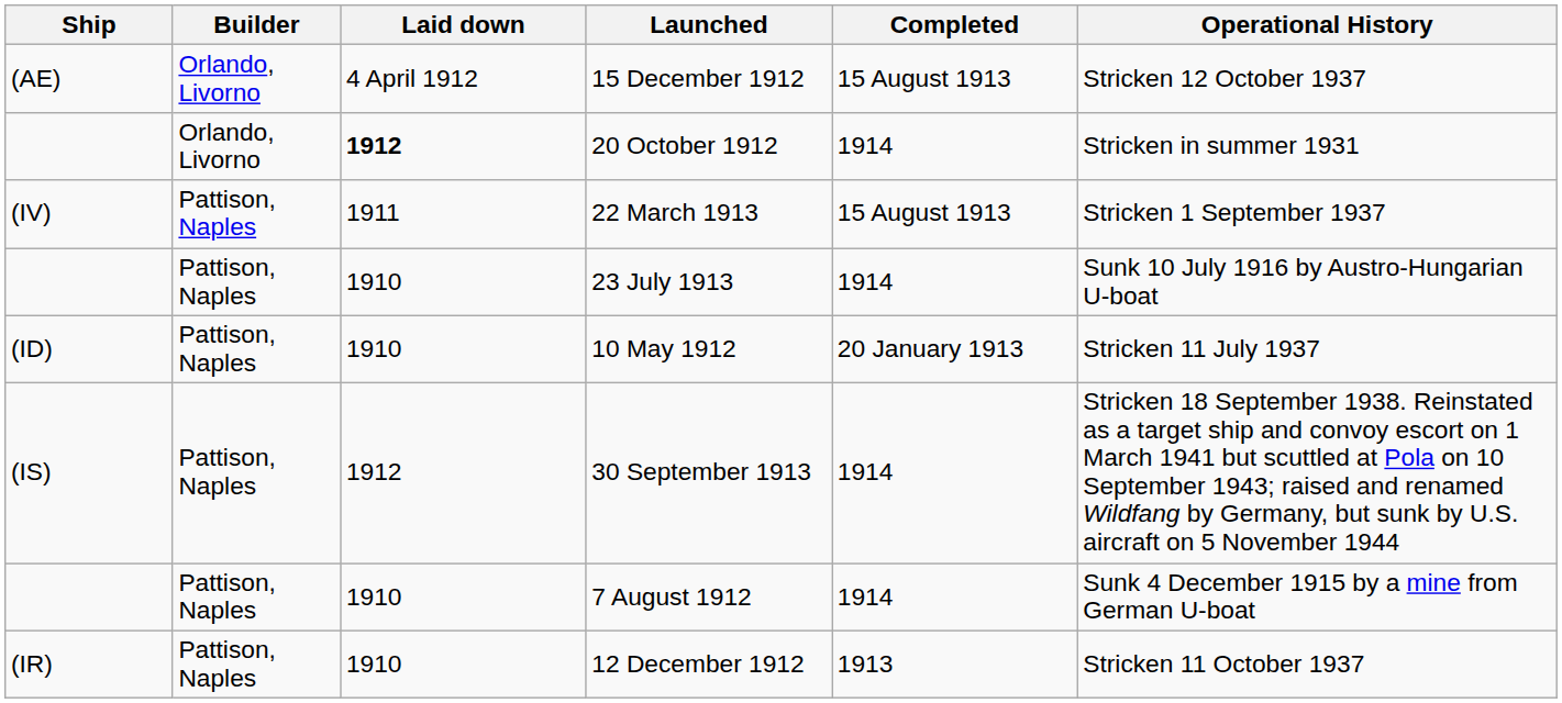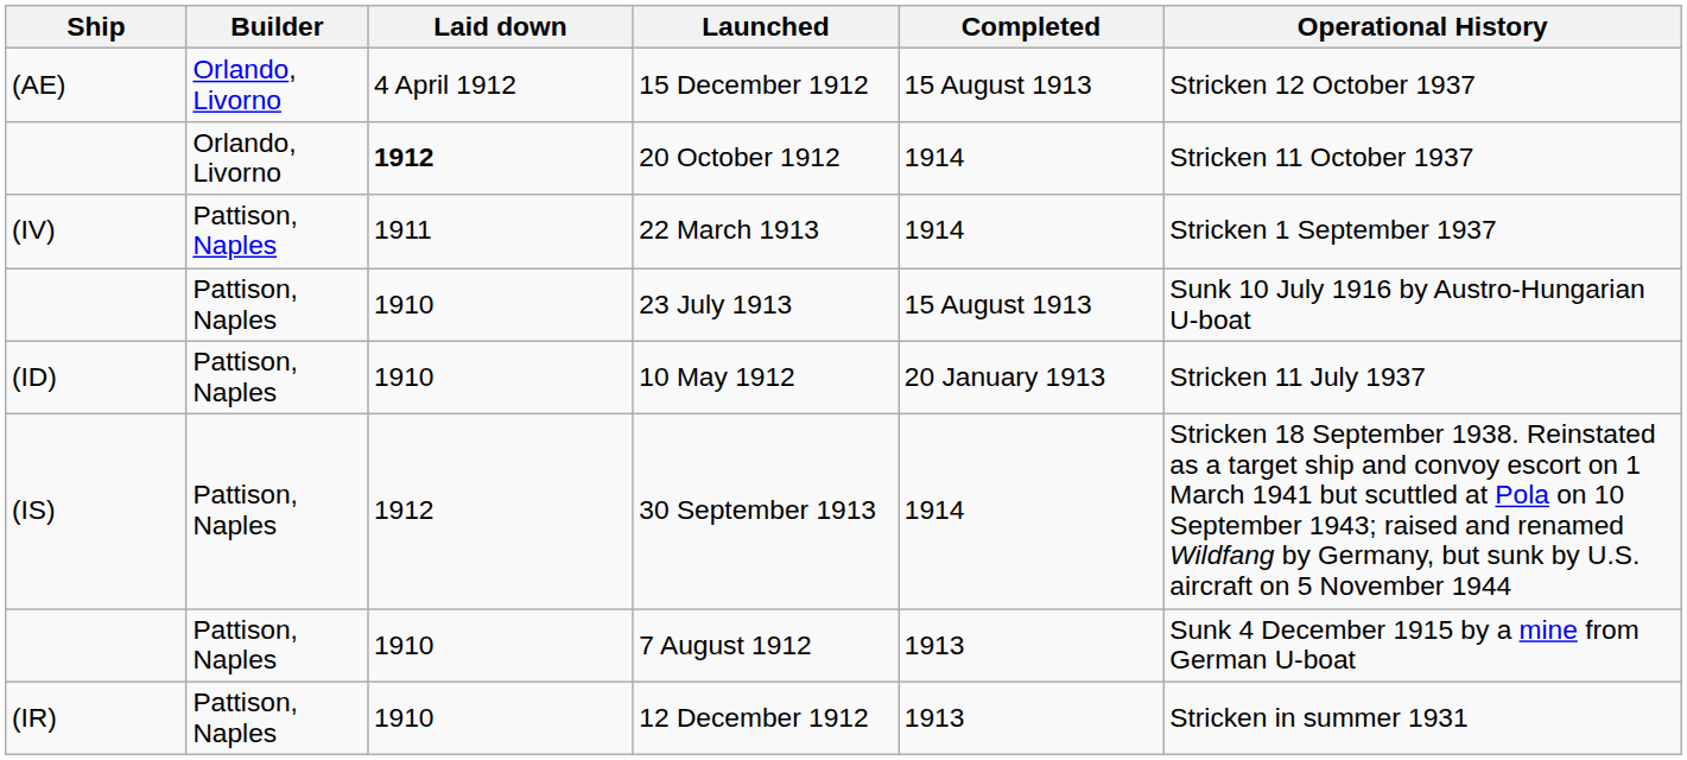 <table class="wikitable">
 <tr>
 <th scope="col" width="100px">Ship</th>
 <th scope="col" width="100px">Builder</th>
 <th scope="col" width="150px">Laid down</th>
 <th scope="col" width="150px">Launched</th>
 <th scope="col" width="150px">Completed</th>
 <th scope="col" width="300px">Operational History</th>
 </tr>
 <tr>
 <td> (AE) </td>
 <td><a href='#'>Orlando</a>, <a href='#'>Livorno</a></td>
 <td>4 April 1912</td>
 <td>15 December 1912</td>
 <td>15 August 1913</td>
 <td>Stricken 12 October 1937</td>
 </tr>
 <tr>
 <td></td>
 <td>Orlando, Livorno</td>
 <td><strong>1912</strong></td>
 <td>20 October 1912</td>
 <td>1914</td>
-<td>Stricken in summer 1931</td>
+<td>Stricken 11 October 1937</td>
 </tr>
 <tr>
 <td> (IV)</td>
 <td>Pattison, <a href='#'>Naples</a></td>
 <td>1911</td>
 <td>22 March 1913</td>
-<td>15 August 1913</td>
+<td>1914</td>
 <td>Stricken 1 September 1937</td>
 </tr>
 <tr>
 <td></td>
 <td>Pattison, Naples</td>
 <td>1910</td>
 <td>23 July 1913</td>
-<td>1914</td>
+<td>15 August 1913</td>
 <td>Sunk 10 July 1916 by Austro-Hungarian U-boat </td>
 </tr>
 <tr>
 <td> (ID)</td>
 <td>Pattison, Naples</td>
 <td>1910</td>
 <td>10 May 1912</td>
 <td>20 January 1913</td>
 <td>Stricken 11 July 1937</td>
 </tr>
 <tr>
 <td> (IS)</td>
 <td>Pattison, Naples</td>
 <td>1912</td>
 <td>30 September 1913</td>
 <td>1914</td>
 <td>Stricken 18 September 1938. Reinstated as a target ship and convoy escort on 1 March 1941 but scuttled at <a href='#'>Pola</a> on 10 September 1943; raised and renamed <em>Wildfang</em> by Germany, but sunk by U.S. aircraft on 5 November 1944</td>
 </tr>
 <tr>
 <td></td>
 <td>Pattison, Naples</td>
 <td>1910</td>
 <td>7 August 1912</td>
-<td>1914</td>
+<td>1913</td>
 <td>Sunk 4 December 1915 by a <a href='#'>mine</a> from German U-boat </td>
 </tr>
 <tr>
 <td> (IR)</td>
 <td>Pattison, Naples</td>
 <td>1910</td>
 <td>12 December 1912</td>
 <td>1913</td>
-<td>Stricken 11 October 1937</td>
+<td>Stricken in summer 1931</td>
 </tr>
 </table>
